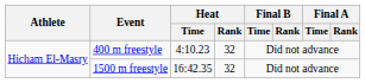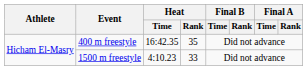 <table class=wikitable style="font-size:90%">
 <tr>
 <th rowspan="2">Athlete</th>
 <th rowspan="2">Event</th>
 <th colspan="2">Heat</th>
 <th colspan="2">Final B</th>
 <th colspan="2">Final A</th>
 </tr>
 <tr style="font-size:95%">
 <th>Time</th>
 <th>Rank</th>
 <th>Time</th>
 <th>Rank</th>
 <th>Time</th>
 <th>Rank</th>
 </tr>
 <tr align=center>
 <td align=left rowspan=2><a href='#'>Hicham El-Masry</a></td>
 <td align=left><a href='#'>400 m freestyle</a></td>
-<td>4:10.23</td>
-<td>32</td>
+<td>16:42.35</td>
+<td>35</td>
 <td colspan=4>Did not advance</td>
 </tr>
 <tr align=center>
 <td align=left><a href='#'>1500 m freestyle</a></td>
-<td>16:42.35</td>
-<td>32</td>
+<td>4:10.23</td>
+<td>33</td>
 <td colspan=4>Did not advance</td>
 </tr>
 </table>
